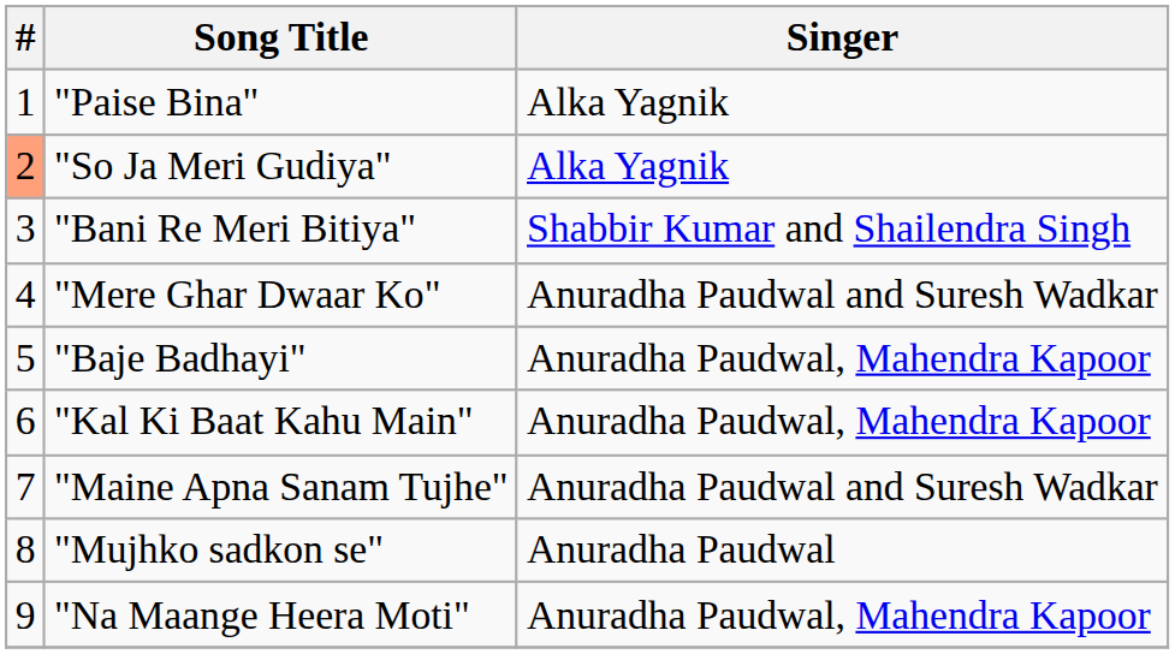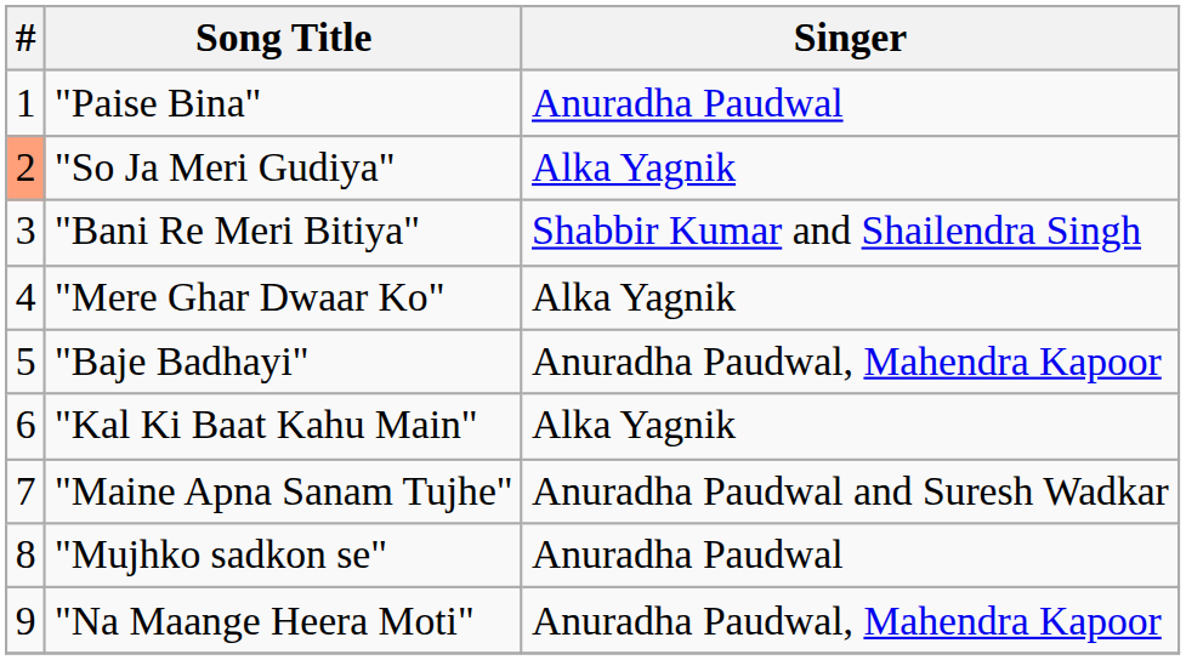 <table class="wikitable">
 <tr>
 <th>#</th>
 <th>Song Title</th>
 <th>Singer</th>
 </tr>
 <tr>
 <td>1</td>
 <td>"Paise Bina"</td>
-<td>Alka Yagnik</td>
+<td><a href='#'>Anuradha Paudwal</a></td>
 </tr>
 <tr>
 <td style="background: lightsalmon;">2</td>
 <td>"So Ja Meri Gudiya"</td>
 <td><a href='#'>Alka Yagnik</a></td>
 </tr>
 <tr>
 <td>3</td>
 <td>"Bani Re Meri Bitiya"</td>
 <td><a href='#'>Shabbir Kumar</a> and <a href='#'>Shailendra Singh</a></td>
 </tr>
 <tr>
 <td>4</td>
 <td>"Mere Ghar Dwaar Ko"</td>
-<td>Anuradha Paudwal and Suresh Wadkar</td>
+<td>Alka Yagnik</td>
 </tr>
 <tr>
 <td>5</td>
 <td>"Baje Badhayi"</td>
 <td>Anuradha Paudwal, <a href='#'>Mahendra Kapoor</a></td>
 </tr>
 <tr>
 <td>6</td>
 <td>"Kal Ki Baat Kahu Main"</td>
-<td>Anuradha Paudwal, <a href='#'>Mahendra Kapoor</a></td>
+<td>Alka Yagnik</td>
 </tr>
 <tr>
 <td>7</td>
 <td>"Maine Apna Sanam Tujhe"</td>
 <td>Anuradha Paudwal and Suresh Wadkar</td>
 </tr>
 <tr>
 <td>8</td>
 <td>"Mujhko sadkon se"</td>
 <td>Anuradha Paudwal</td>
 </tr>
 <tr>
 <td>9</td>
 <td>"Na Maange Heera Moti"</td>
 <td>Anuradha Paudwal, <a href='#'>Mahendra Kapoor</a></td>
 </tr>
 <tr>
 </tr>
 </table>
